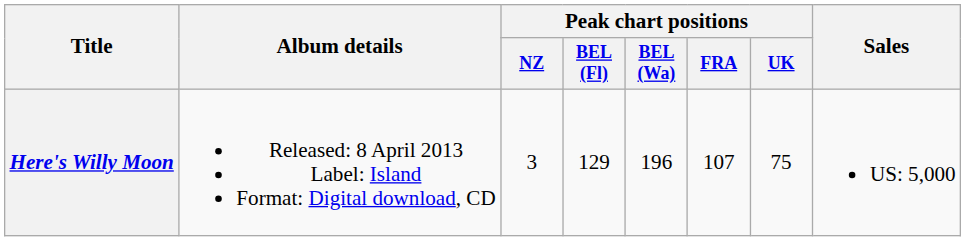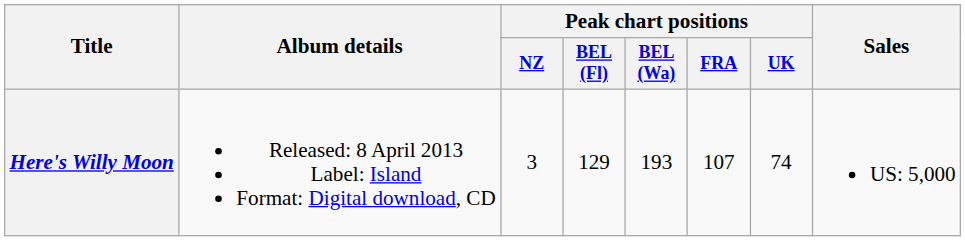 <table class="wikitable plainrowheaders" style="text-align:center;">
 <tr>
 <th scope="col" rowspan="2">Title</th>
 <th scope="col" rowspan="2">Album details</th>
 <th scope="col" colspan="5">Peak chart positions</th>
 <th scope="col" rowspan="2">Sales</th>
 </tr>
 <tr>
 <th scope="col" style="width:3em;font-size:85%;"><a href='#'>NZ</a><br></th>
 <th scope="col" style="width:3em;font-size:85%;"><a href='#'>BEL (Fl)</a><br></th>
 <th scope="col" style="width:3em;font-size:85%;"><a href='#'>BEL (Wa)</a><br></th>
 <th scope="col" style="width:3em;font-size:85%;"><a href='#'>FRA</a><br></th>
 <th scope="col" style="width:3em;font-size:85%;"><a href='#'>UK</a><br></th>
 </tr>
 <tr>
 <th scope="row"><em><a href='#'>Here's Willy Moon</a></em></th>
 <td><br><ul><li>Released: 8 April 2013</li><li>Label: <a href='#'>Island</a></li><li>Format: <a href='#'>Digital download</a>, CD</li></ul></td>
 <td>3</td>
 <td>129</td>
-<td>196</td>
+<td>193</td>
 <td>107</td>
-<td>75</td>
+<td>74</td>
 <td><br><ul><li>US: 5,000</li></ul></td>
 </tr>
 </table>
